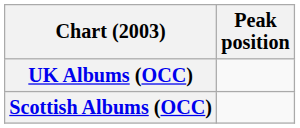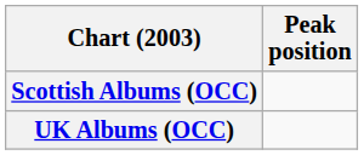 <table class="wikitable plainrowheaders sortable">
 <tr>
 <th>Chart (2003)</th>
 <th>Peak<br>position</th>
 </tr>
 <tr>
+<th scope="row"><a href='#'>Scottish Albums</a> (<a href='#'>OCC</a>)</th>
+<td></td>
+</tr>
+<tr>
 <th scope="row"><a href='#'>UK Albums</a> (<a href='#'>OCC</a>)</th>
 <td></td>
 </tr>
-<tr>
-<th scope="row"><a href='#'>Scottish Albums</a> (<a href='#'>OCC</a>)</th>
-<td></td>
-</tr>
 </table>
